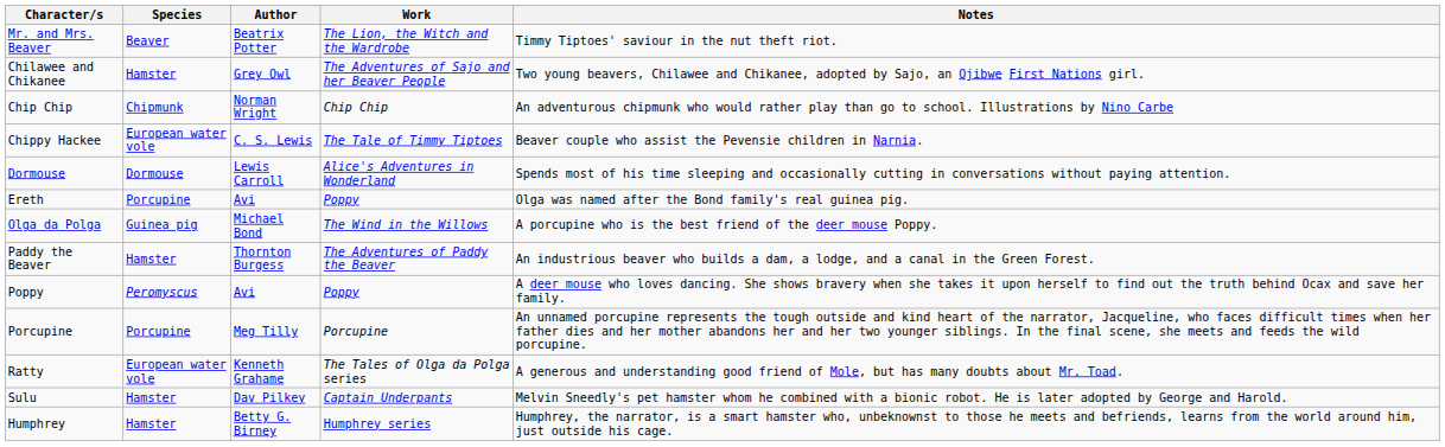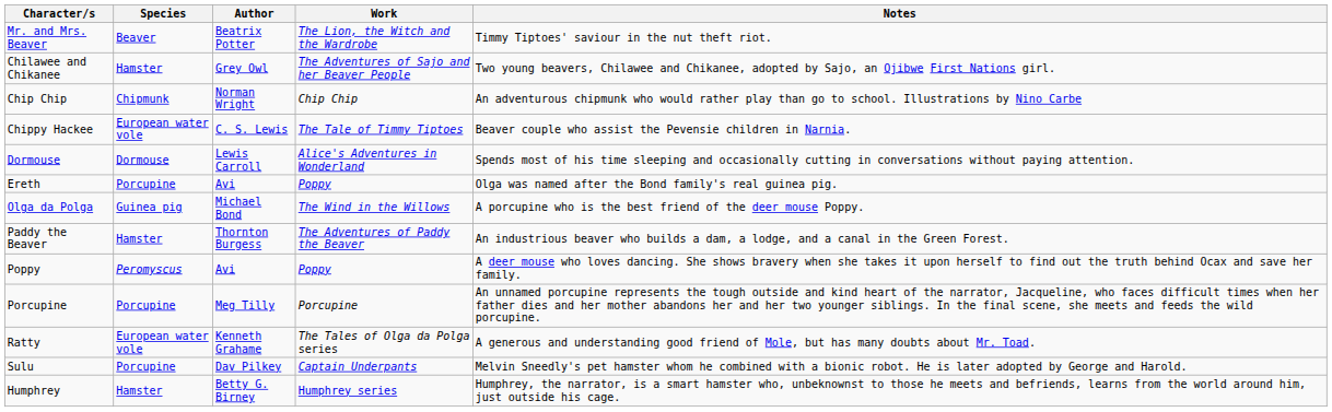 <table class="wikitable sortable">
 <tr>
 <th>Character/s</th>
 <th>Species</th>
 <th>Author</th>
 <th>Work</th>
 <th>Notes</th>
 </tr>
 <tr>
 <td><a href='#'>Mr. and Mrs. Beaver</a></td>
 <td><a href='#'>Beaver</a></td>
 <td><a href='#'>Beatrix Potter</a></td>
 <td><em><a href='#'>The Lion, the Witch and the Wardrobe</a></em></td>
 <td>Timmy Tiptoes' saviour in the nut theft riot.</td>
 </tr>
 <tr>
 <td>Chilawee and Chikanee</td>
 <td><a href='#'>Hamster</a></td>
 <td><a href='#'>Grey Owl</a></td>
 <td><em><a href='#'>The Adventures of Sajo and her Beaver People</a></em></td>
 <td>Two young beavers, Chilawee and Chikanee, adopted by Sajo, an <a href='#'>Ojibwe</a> <a href='#'>First Nations</a> girl.</td>
 </tr>
 <tr>
 <td>Chip Chip</td>
 <td><a href='#'>Chipmunk</a></td>
 <td><a href='#'>Norman Wright</a></td>
 <td><em>Chip Chip</em></td>
 <td>An adventurous chipmunk who would rather play than go to school. Illustrations by <a href='#'>Nino Carbe</a></td>
 </tr>
 <tr>
 <td>Chippy Hackee</td>
 <td><a href='#'>European water vole</a></td>
 <td><a href='#'>C. S. Lewis</a></td>
 <td><em><a href='#'>The Tale of Timmy Tiptoes</a></em></td>
 <td>Beaver couple who assist the Pevensie children in <a href='#'>Narnia</a>.</td>
 </tr>
 <tr>
 <td><a href='#'>Dormouse</a></td>
 <td><a href='#'>Dormouse</a></td>
 <td><a href='#'>Lewis Carroll</a></td>
 <td><em><a href='#'>Alice's Adventures in Wonderland</a></em></td>
 <td>Spends most of his time sleeping and occasionally cutting in conversations without paying attention.</td>
 </tr>
 <tr>
 <td>Ereth</td>
 <td><a href='#'>Porcupine</a></td>
 <td><a href='#'>Avi</a></td>
 <td><em><a href='#'>Poppy</a></em></td>
 <td>Olga was named after the Bond family's real guinea pig.</td>
 </tr>
 <tr>
 <td><a href='#'>Olga da Polga</a></td>
 <td><a href='#'>Guinea pig</a></td>
 <td><a href='#'>Michael Bond</a></td>
 <td><em><a href='#'>The Wind in the Willows</a></em></td>
 <td>A porcupine who is the best friend of the <a href='#'>deer mouse</a> Poppy.</td>
 </tr>
 <tr>
 <td>Paddy the Beaver</td>
 <td><a href='#'>Hamster</a></td>
 <td><a href='#'>Thornton Burgess</a></td>
 <td><em><a href='#'>The Adventures of Paddy the Beaver</a></em></td>
 <td>An industrious beaver who builds a dam, a lodge, and a canal in the Green Forest.</td>
 </tr>
 <tr>
 <td>Poppy</td>
 <td><em><a href='#'>Peromyscus</a></em></td>
 <td><a href='#'>Avi</a></td>
 <td><em><a href='#'>Poppy</a></em></td>
 <td>A <a href='#'>deer mouse</a> who loves dancing. She shows bravery when she takes it upon herself to find out the truth behind Ocax and save her family.</td>
 </tr>
 <tr>
 <td>Porcupine</td>
 <td><a href='#'>Porcupine</a></td>
 <td><a href='#'>Meg Tilly</a></td>
 <td><em>Porcupine</em></td>
 <td>An unnamed porcupine represents the tough outside and kind heart of the narrator, Jacqueline, who faces difficult times when her father dies and her mother abandons her and her two younger siblings. In the final scene, she meets and feeds the wild porcupine.</td>
 </tr>
 <tr>
 <td>Ratty</td>
 <td><a href='#'>European water vole</a></td>
 <td><a href='#'>Kenneth Grahame</a></td>
 <td><em>The Tales of Olga da Polga</em> series</td>
 <td>A generous and understanding good friend of <a href='#'>Mole</a>, but has many doubts about <a href='#'>Mr. Toad</a>.</td>
 </tr>
 <tr>
 <td>Sulu</td>
-<td><a href='#'>Hamster</a></td>
+<td><a href='#'>Porcupine</a></td>
 <td><a href='#'>Dav Pilkey</a></td>
 <td><em><a href='#'>Captain Underpants</a></em></td>
 <td>Melvin Sneedly's pet hamster whom he combined with a bionic robot. He is later adopted by George and Harold.</td>
 </tr>
 <tr>
 <td>Humphrey</td>
 <td><a href='#'>Hamster</a></td>
 <td><a href='#'>Betty G. Birney</a></td>
 <td><a href='#'> Humphrey series</a></td>
 <td>Humphrey, the narrator, is a smart hamster who, unbeknownst to those he meets and befriends, learns from the world around him, just outside his cage.</td>
 </tr>
 </table>
